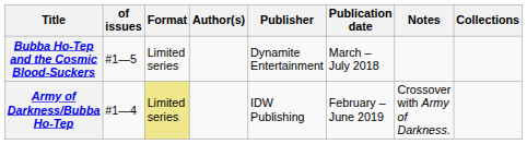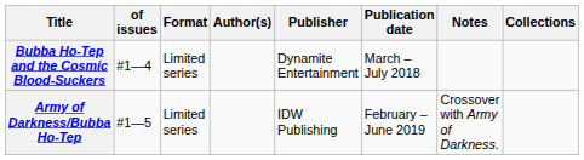 <table class="wikitable">
 <tr>
 <th>Title</th>
 <th style="width:40pt"> of issues</th>
 <th style="width:75pt">Format</th>
 <th style="width:125pt">Author(s)</th>
 <th style="width:125pt">Publisher</th>
 <th style="width:150pt">Publication date</th>
 <th style="width:175pt">Notes</th>
 <th>Collections</th>
 </tr>
 <tr>
 <th><em><a href='#'>Bubba Ho-Tep and the Cosmic Blood-Suckers</a></em></th>
-<td>#1—5</td>
+<td>#1—4</td>
 <td>Limited series</td>
 <td></td>
 <td>Dynamite Entertainment</td>
 <td>March – July 2018</td>
 <td></td>
 <td></td>
 </tr>
 <tr>
 <th><em><a href='#'>Army of Darkness/Bubba Ho-Tep</a></em></th>
-<td>#1—4</td>
-<td style="background: khaki;">Limited series</td>
+<td>#1—5</td>
+<td>Limited series</td>
 <td></td>
 <td>IDW Publishing</td>
 <td>February – June 2019</td>
 <td>Crossover with <em>Army of Darkness</em>.</td>
 <td></td>
 </tr>
 </table>
